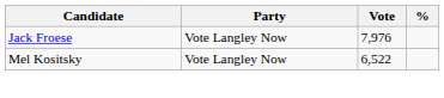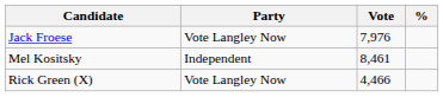 <table class="wikitable">
 <tr>
 <th bgcolor="#DDDDFF" width="200px">Candidate</th>
 <th bgcolor="#DDDDFF" width="200px">Party</th>
 <th bgcolor="#DDDDFF" width="50px">Vote</th>
 <th bgcolor="#DDDDFF" width="30px">%</th>
 </tr>
 <tr>
 <td><a href='#'>Jack Froese</a></td>
 <td>Vote Langley Now</td>
 <td>7,976</td>
 <td></td>
 </tr>
 <tr>
 <td>Mel Kositsky</td>
+<td>Independent</td>
+<td>8,461</td>
+<td></td>
+</tr>
+<tr>
+<td>Rick Green (X)</td>
 <td>Vote Langley Now</td>
-<td>6,522</td>
+<td>4,466</td>
 <td></td>
 </tr>
 </table>
